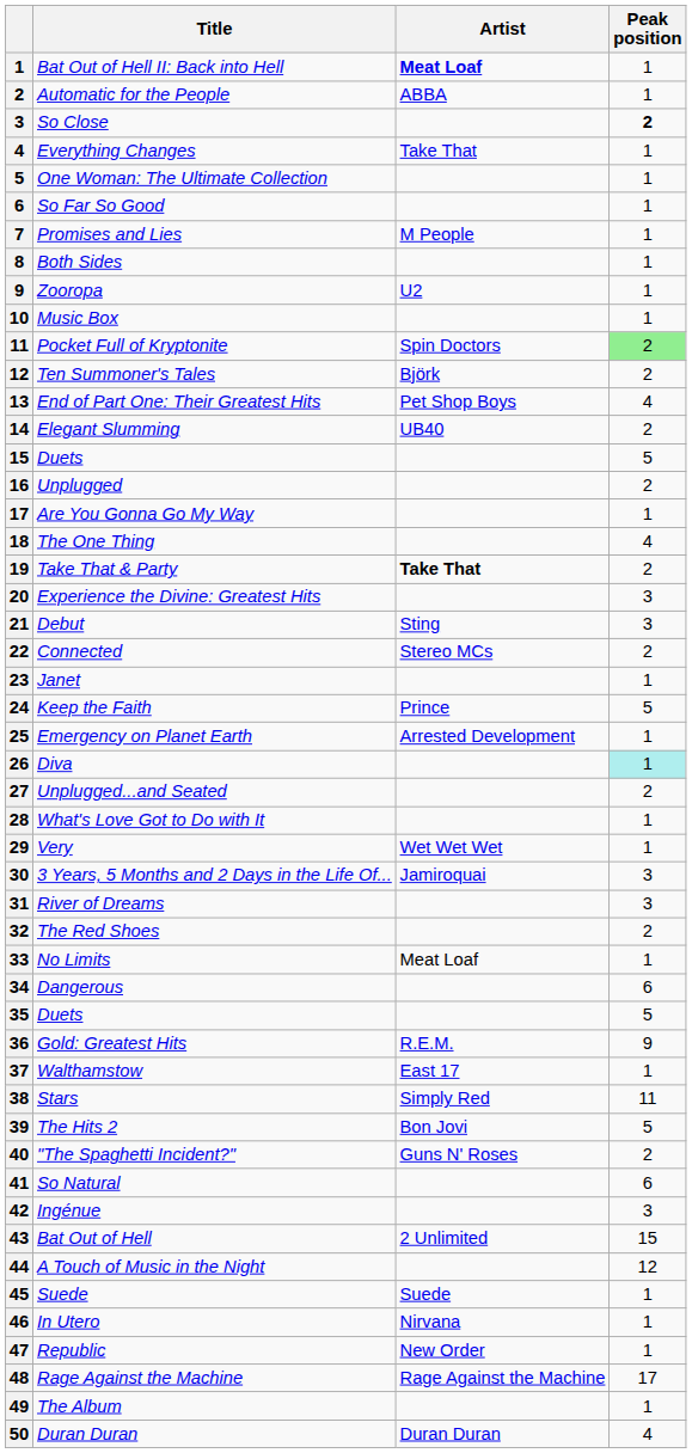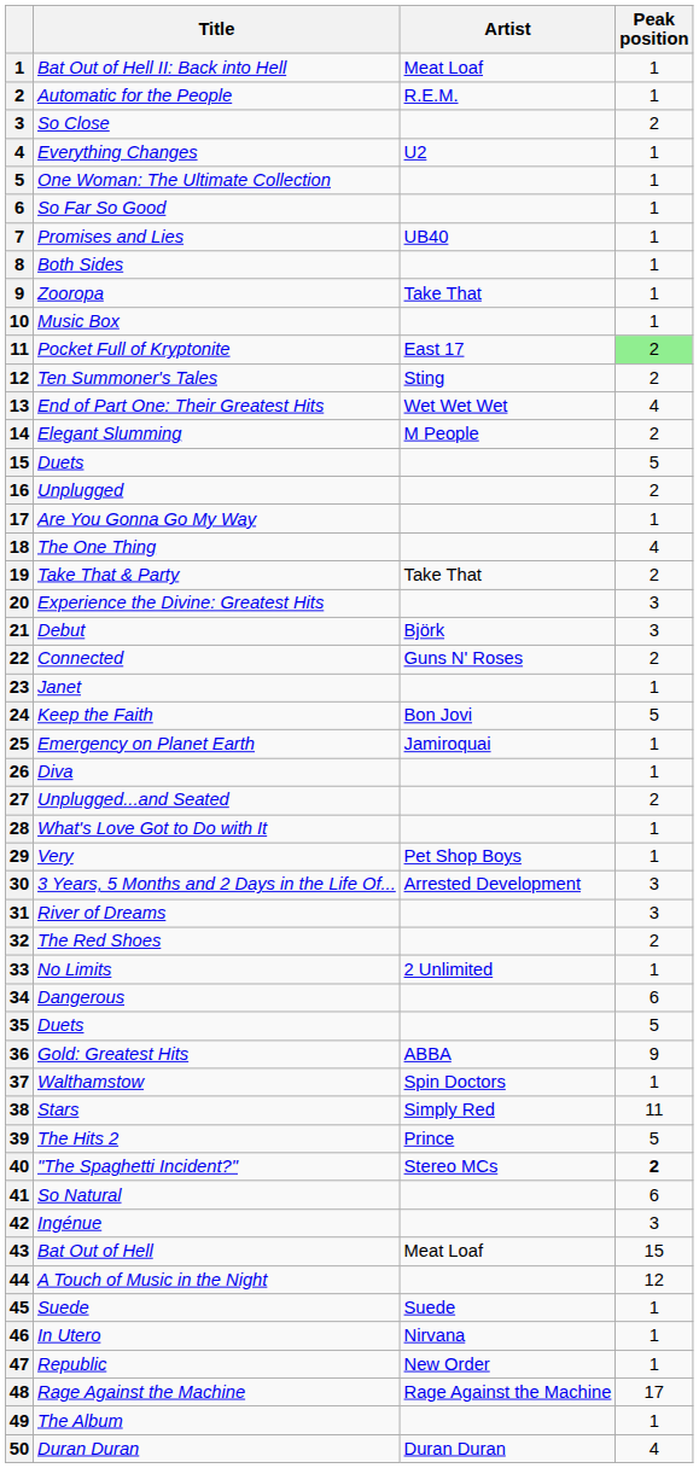 <table class="wikitable sortable plainrowheaders">
 <tr>
 <th scope=col></th>
 <th scope=col>Title</th>
 <th scope=col>Artist</th>
 <th scope=col>Peak<br>position</th>
 </tr>
 <tr>
 <th scope=row style="text-align:center;">1</th>
 <td><em><a href='#'>Bat Out of Hell II: Back into Hell</a></em></td>
-<td><strong><a href='#'>Meat Loaf</a></strong></td>
+<td><a href='#'>Meat Loaf</a></td>
 <td align="center">1</td>
 </tr>
 <tr>
 <th scope=row style="text-align:center;">2</th>
 <td><em><a href='#'>Automatic for the People</a></em></td>
-<td><a href='#'>ABBA</a></td>
+<td><a href='#'>R.E.M.</a></td>
 <td align="center">1</td>
 </tr>
 <tr>
 <th scope=row style="text-align:center;">3</th>
 <td><em><a href='#'>So Close</a></em></td>
 <td></td>
-<td align="center"><strong>2</strong></td>
+<td align="center">2</td>
 </tr>
 <tr>
 <th scope=row style="text-align:center;">4</th>
 <td><em><a href='#'>Everything Changes</a></em></td>
-<td><a href='#'>Take That</a></td>
+<td><a href='#'>U2</a></td>
 <td align="center">1</td>
 </tr>
 <tr>
 <th scope=row style="text-align:center;">5</th>
 <td><em><a href='#'>One Woman: The Ultimate Collection</a></em></td>
 <td></td>
 <td align="center">1</td>
 </tr>
 <tr>
 <th scope=row style="text-align:center;">6</th>
 <td><em><a href='#'>So Far So Good</a></em></td>
 <td></td>
 <td align="center">1</td>
 </tr>
 <tr>
 <th scope=row style="text-align:center;">7</th>
 <td><em><a href='#'>Promises and Lies</a></em></td>
-<td><a href='#'>M People</a></td>
+<td><a href='#'>UB40</a></td>
 <td align="center">1</td>
 </tr>
 <tr>
 <th scope=row style="text-align:center;">8</th>
 <td><em><a href='#'>Both Sides</a></em></td>
 <td></td>
 <td align="center">1</td>
 </tr>
 <tr>
 <th scope=row style="text-align:center;">9</th>
 <td><em><a href='#'>Zooropa</a></em></td>
-<td><a href='#'>U2</a></td>
+<td><a href='#'>Take That</a></td>
 <td align="center">1</td>
 </tr>
 <tr>
 <th scope=row style="text-align:center;">10</th>
 <td><em><a href='#'>Music Box</a></em></td>
 <td></td>
 <td align="center">1</td>
 </tr>
 <tr>
 <th scope=row style="text-align:center;">11</th>
 <td><em><a href='#'>Pocket Full of Kryptonite</a></em></td>
-<td><a href='#'>Spin Doctors</a></td>
+<td><a href='#'>East 17</a></td>
 <td align="center" style="background: lightgreen;">2</td>
 </tr>
 <tr>
 <th scope=row style="text-align:center;">12</th>
 <td><em><a href='#'>Ten Summoner's Tales</a></em></td>
-<td><a href='#'>Björk</a></td>
+<td><a href='#'>Sting</a></td>
 <td align="center">2</td>
 </tr>
 <tr>
 <th scope=row style="text-align:center;">13</th>
 <td><em><a href='#'>End of Part One: Their Greatest Hits</a></em></td>
-<td><a href='#'>Pet Shop Boys</a></td>
+<td><a href='#'>Wet Wet Wet</a></td>
 <td align="center">4</td>
 </tr>
 <tr>
 <th scope=row style="text-align:center;">14</th>
 <td><em><a href='#'>Elegant Slumming</a></em></td>
-<td><a href='#'>UB40</a></td>
+<td><a href='#'>M People</a></td>
 <td align="center">2</td>
 </tr>
 <tr>
 <th scope=row style="text-align:center;">15</th>
 <td><em><a href='#'>Duets</a></em></td>
 <td></td>
 <td align="center">5</td>
 </tr>
 <tr>
 <th scope=row style="text-align:center;">16</th>
 <td><em><a href='#'>Unplugged</a></em></td>
 <td></td>
 <td align="center">2</td>
 </tr>
 <tr>
 <th scope=row style="text-align:center;">17</th>
 <td><em><a href='#'>Are You Gonna Go My Way</a></em></td>
 <td></td>
 <td align="center">1</td>
 </tr>
 <tr>
 <th scope=row style="text-align:center;">18</th>
 <td><em><a href='#'>The One Thing</a></em></td>
 <td></td>
 <td align="center">4</td>
 </tr>
 <tr>
 <th scope=row style="text-align:center;">19</th>
 <td><em><a href='#'>Take That & Party</a></em></td>
-<td><strong>Take That</strong></td>
+<td>Take That</td>
 <td align="center">2</td>
 </tr>
 <tr>
 <th scope=row style="text-align:center;">20</th>
 <td><em><a href='#'>Experience the Divine: Greatest Hits</a></em></td>
 <td></td>
 <td align="center">3</td>
 </tr>
 <tr>
 <th scope=row style="text-align:center;">21</th>
 <td><em><a href='#'>Debut</a></em></td>
-<td><a href='#'>Sting</a></td>
+<td><a href='#'>Björk</a></td>
 <td align="center">3</td>
 </tr>
 <tr>
 <th scope=row style="text-align:center;">22</th>
 <td><em><a href='#'>Connected</a></em></td>
-<td><a href='#'>Stereo MCs</a></td>
+<td><a href='#'>Guns N' Roses</a></td>
 <td align="center">2</td>
 </tr>
 <tr>
 <th scope=row style="text-align:center;">23</th>
 <td><em><a href='#'>Janet</a></em></td>
 <td></td>
 <td align="center">1</td>
 </tr>
 <tr>
 <th scope=row style="text-align:center;">24</th>
 <td><em><a href='#'>Keep the Faith</a></em></td>
-<td><a href='#'>Prince</a></td>
+<td><a href='#'>Bon Jovi</a></td>
 <td align="center">5</td>
 </tr>
 <tr>
 <th scope=row style="text-align:center;">25</th>
 <td><em><a href='#'>Emergency on Planet Earth</a></em></td>
-<td><a href='#'>Arrested Development</a></td>
+<td><a href='#'>Jamiroquai</a></td>
 <td align="center">1</td>
 </tr>
 <tr>
 <th scope=row style="text-align:center;">26</th>
 <td><em><a href='#'>Diva</a></em></td>
 <td></td>
-<td align="center" style="background: paleturquoise;">1</td>
+<td align="center">1</td>
 </tr>
 <tr>
 <th scope=row style="text-align:center;">27</th>
 <td><em><a href='#'>Unplugged...and Seated</a></em></td>
 <td></td>
 <td align="center">2</td>
 </tr>
 <tr>
 <th scope=row style="text-align:center;">28</th>
 <td><em><a href='#'>What's Love Got to Do with It</a></em></td>
 <td></td>
 <td align="center">1</td>
 </tr>
 <tr>
 <th scope=row style="text-align:center;">29</th>
 <td><em><a href='#'>Very</a></em></td>
-<td><a href='#'>Wet Wet Wet</a></td>
+<td><a href='#'>Pet Shop Boys</a></td>
 <td align="center">1</td>
 </tr>
 <tr>
 <th scope=row style="text-align:center;">30</th>
 <td><em><a href='#'>3 Years, 5 Months and 2 Days in the Life Of...</a></em></td>
-<td><a href='#'>Jamiroquai</a></td>
+<td><a href='#'>Arrested Development</a></td>
 <td align="center">3</td>
 </tr>
 <tr>
 <th scope=row style="text-align:center;">31</th>
 <td><em><a href='#'>River of Dreams</a></em></td>
 <td></td>
 <td align="center">3</td>
 </tr>
 <tr>
 <th scope=row style="text-align:center;">32</th>
 <td><em><a href='#'>The Red Shoes</a></em></td>
 <td></td>
 <td align="center">2</td>
 </tr>
 <tr>
 <th scope=row style="text-align:center;">33</th>
 <td><em><a href='#'>No Limits</a></em></td>
-<td>Meat Loaf</td>
+<td><a href='#'>2 Unlimited</a></td>
 <td align="center">1</td>
 </tr>
 <tr>
 <th scope=row style="text-align:center;">34</th>
 <td><em><a href='#'>Dangerous</a></em></td>
 <td></td>
 <td align="center">6</td>
 </tr>
 <tr>
 <th scope=row style="text-align:center;">35</th>
 <td><em><a href='#'>Duets</a></em></td>
 <td></td>
 <td align="center">5</td>
 </tr>
 <tr>
 <th scope=row style="text-align:center;">36</th>
 <td><em><a href='#'>Gold: Greatest Hits</a></em></td>
-<td><a href='#'>R.E.M.</a></td>
+<td><a href='#'>ABBA</a></td>
 <td align="center">9</td>
 </tr>
 <tr>
 <th scope=row style="text-align:center;">37</th>
 <td><em><a href='#'>Walthamstow</a></em></td>
-<td><a href='#'>East 17</a></td>
+<td><a href='#'>Spin Doctors</a></td>
 <td align="center">1</td>
 </tr>
 <tr>
 <th scope=row style="text-align:center;">38</th>
 <td><em><a href='#'>Stars</a></em></td>
 <td><a href='#'>Simply Red</a></td>
 <td align="center">11</td>
 </tr>
 <tr>
 <th scope=row style="text-align:center;">39</th>
 <td><em><a href='#'>The Hits 2</a></em></td>
-<td><a href='#'>Bon Jovi</a></td>
+<td><a href='#'>Prince</a></td>
 <td align="center">5</td>
 </tr>
 <tr>
 <th scope=row style="text-align:center;">40</th>
 <td><em><a href='#'>"The Spaghetti Incident?"</a></em></td>
-<td><a href='#'>Guns N' Roses</a></td>
-<td align="center">2</td>
+<td><a href='#'>Stereo MCs</a></td>
+<td align="center"><strong>2</strong></td>
 </tr>
 <tr>
 <th scope=row style="text-align:center;">41</th>
 <td><em><a href='#'>So Natural</a></em></td>
 <td></td>
 <td align="center">6</td>
 </tr>
 <tr>
 <th scope=row style="text-align:center;">42</th>
 <td><em><a href='#'>Ingénue</a></em></td>
 <td></td>
 <td align="center">3</td>
 </tr>
 <tr>
 <th scope=row style="text-align:center;">43</th>
 <td><em><a href='#'>Bat Out of Hell</a></em></td>
-<td><a href='#'>2 Unlimited</a></td>
+<td>Meat Loaf</td>
 <td align="center">15</td>
 </tr>
 <tr>
 <th scope=row style="text-align:center;">44</th>
 <td><em><a href='#'>A Touch of Music in the Night</a></em></td>
 <td></td>
 <td align="center">12</td>
 </tr>
 <tr>
 <th scope=row style="text-align:center;">45</th>
 <td><em><a href='#'>Suede</a></em></td>
 <td><a href='#'>Suede</a></td>
 <td align="center">1</td>
 </tr>
 <tr>
 <th scope=row style="text-align:center;">46</th>
 <td><em><a href='#'>In Utero</a></em></td>
 <td><a href='#'>Nirvana</a></td>
 <td align="center">1</td>
 </tr>
 <tr>
 <th scope=row style="text-align:center;">47</th>
 <td><em><a href='#'>Republic</a></em></td>
 <td><a href='#'>New Order</a></td>
 <td align="center">1</td>
 </tr>
 <tr>
 <th scope=row style="text-align:center;">48</th>
 <td><em><a href='#'>Rage Against the Machine</a></em></td>
 <td><a href='#'>Rage Against the Machine</a></td>
 <td align="center">17</td>
 </tr>
 <tr>
 <th scope=row style="text-align:center;">49</th>
 <td><em><a href='#'>The Album</a></em></td>
 <td></td>
 <td align="center">1</td>
 </tr>
 <tr>
 <th scope=row style="text-align:center;">50</th>
 <td><em><a href='#'>Duran Duran</a></em></td>
 <td><a href='#'>Duran Duran</a></td>
 <td align="center">4</td>
 </tr>
 </table>
